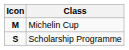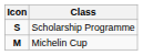 <table class="wikitable" style="font-size: 85%;">
 <tr>
 <th>Icon</th>
 <th>Class</th>
 </tr>
 <tr>
+<td align=center><strong><span>S</span></strong></td>
+<td>Scholarship Programme</td>
+</tr>
+<tr>
 <td align=center><strong><span>M</span></strong></td>
 <td>Michelin Cup</td>
 </tr>
-<tr>
-<td align=center><strong><span>S</span></strong></td>
-<td>Scholarship Programme</td>
-</tr>
 </table>
